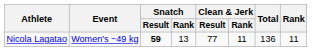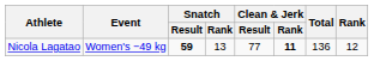 <table class="wikitable" style="font-size:90%">
 <tr>
 <th rowspan="2">Athlete</th>
 <th rowspan="2">Event</th>
 <th colspan="2">Snatch</th>
 <th colspan="2">Clean & Jerk</th>
 <th rowspan="2">Total</th>
 <th rowspan="2">Rank</th>
 </tr>
 <tr style="font-size:95%">
 <th>Result</th>
 <th>Rank</th>
 <th>Result</th>
 <th>Rank</th>
 </tr>
 <tr align=center>
 <td align=left><a href='#'>Nicola Lagatao</a></td>
 <td align=left><a href='#'>Women's −49 kg</a></td>
 <td><strong>59</strong></td>
 <td>13</td>
 <td>77</td>
-<td>11</td>
+<td><strong>11</strong></td>
 <td>136</td>
-<td>11</td>
+<td>12</td>
 </tr>
 </table>
